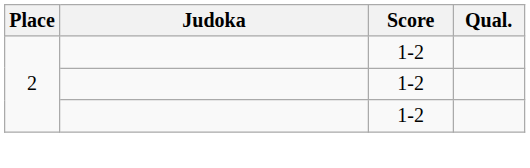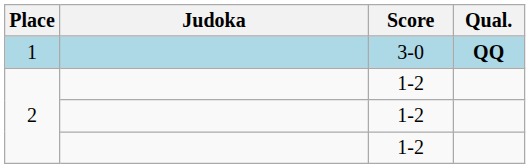 <table class=wikitable style="text-align:center">
 <tr>
 <th width=20>Place</th>
 <th width=240>Judoka</th>
 <th width=60>Score</th>
 <th width=50>Qual.</th>
+</tr>
+<tr bgcolor=lightblue>
+<td>1</td>
+<td align=left></td>
+<td>3-0</td>
+<td><strong>QQ</strong></td>
 </tr>
 <tr>
 <td rowspan=3>2</td>
 <td align=left></td>
 <td>1-2</td>
 <td></td>
 </tr>
 <tr>
 <td align=left></td>
 <td>1-2</td>
 <td></td>
 </tr>
 <tr>
 <td align=left></td>
 <td>1-2</td>
 <td></td>
 </tr>
 </table>
